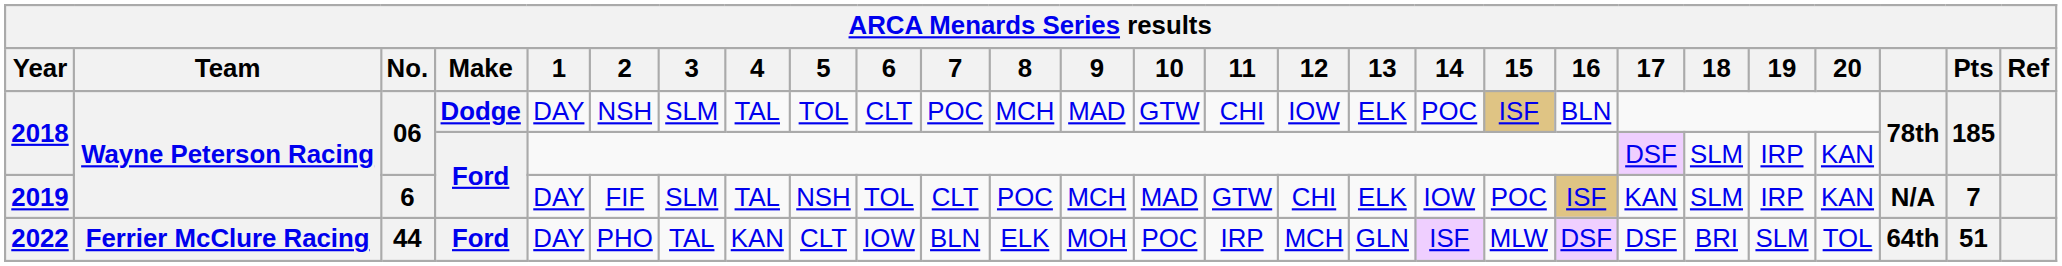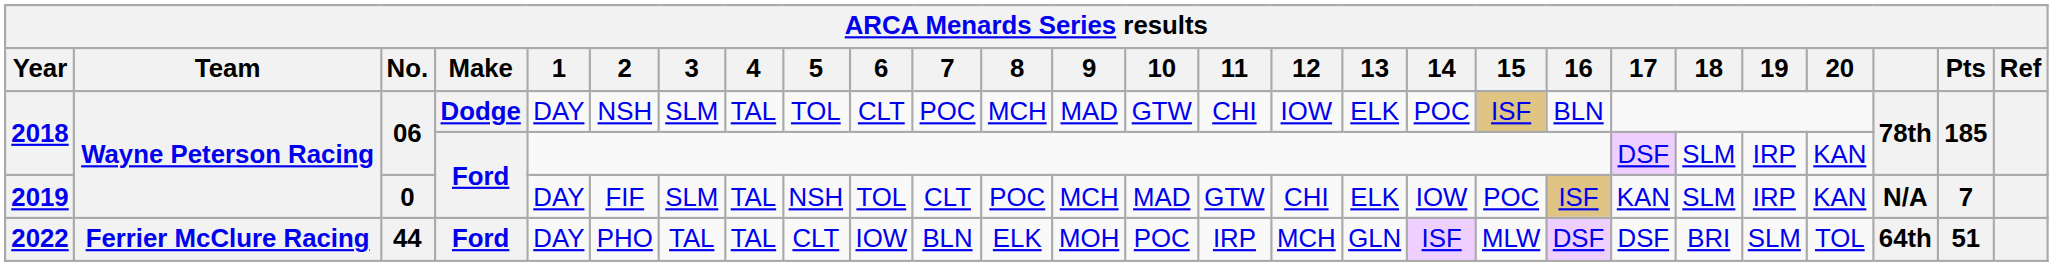 <table class="wikitable" style="text-align:center; font-size:75%">
 <tr>
 <th colspan=48><a href='#'>ARCA Menards Series</a> results</th>
 </tr>
 <tr>
 <th>Year</th>
 <th>Team</th>
 <th>No.</th>
 <th>Make</th>
 <th>1</th>
 <th>2</th>
 <th>3</th>
 <th>4</th>
 <th>5</th>
 <th>6</th>
 <th>7</th>
 <th>8</th>
 <th>9</th>
 <th>10</th>
 <th>11</th>
 <th>12</th>
 <th>13</th>
 <th>14</th>
 <th>15</th>
 <th>16</th>
 <th>17</th>
 <th>18</th>
 <th>19</th>
 <th>20</th>
 <th></th>
 <th>Pts</th>
 <th>Ref</th>
 </tr>
 <tr>
 <th rowspan=2><a href='#'>2018</a></th>
 <th rowspan=3><a href='#'>Wayne Peterson Racing</a></th>
 <th rowspan=2>06</th>
 <th><a href='#'>Dodge</a></th>
 <td><a href='#'>DAY</a></td>
 <td><a href='#'>NSH</a></td>
 <td><a href='#'>SLM</a></td>
 <td><a href='#'>TAL</a></td>
 <td><a href='#'>TOL</a></td>
 <td><a href='#'>CLT</a></td>
 <td><a href='#'>POC</a></td>
 <td><a href='#'>MCH</a></td>
 <td><a href='#'>MAD</a></td>
 <td><a href='#'>GTW</a></td>
 <td><a href='#'>CHI</a></td>
 <td><a href='#'>IOW</a></td>
 <td><a href='#'>ELK</a></td>
 <td><a href='#'>POC</a></td>
 <td style="background:#DFC484;"><a href='#'>ISF</a><br></td>
 <td><a href='#'>BLN</a></td>
 <td colspan=4></td>
 <th rowspan=2>78th</th>
 <th rowspan=2>185</th>
 <th rowspan=2></th>
 </tr>
 <tr>
 <th rowspan=2><a href='#'>Ford</a></th>
 <td colspan=16></td>
 <td style="background:#EFCFFF;"><a href='#'>DSF</a><br></td>
 <td><a href='#'>SLM</a></td>
 <td><a href='#'>IRP</a></td>
 <td><a href='#'>KAN</a></td>
 </tr>
 <tr>
 <th><a href='#'>2019</a></th>
-<th>6</th>
+<th>0</th>
 <td><a href='#'>DAY</a></td>
 <td><a href='#'>FIF</a></td>
 <td><a href='#'>SLM</a></td>
 <td><a href='#'>TAL</a></td>
 <td><a href='#'>NSH</a></td>
 <td><a href='#'>TOL</a></td>
 <td><a href='#'>CLT</a></td>
 <td><a href='#'>POC</a></td>
 <td><a href='#'>MCH</a></td>
 <td><a href='#'>MAD</a></td>
 <td><a href='#'>GTW</a></td>
 <td><a href='#'>CHI</a></td>
 <td><a href='#'>ELK</a></td>
 <td><a href='#'>IOW</a></td>
 <td><a href='#'>POC</a></td>
 <td style="background:#DFC484;"><a href='#'>ISF</a><br></td>
 <td><a href='#'>KAN</a></td>
 <td><a href='#'>SLM</a></td>
 <td><a href='#'>IRP</a></td>
 <td><a href='#'>KAN</a></td>
 <th>N/A</th>
 <th>7</th>
 <th></th>
 </tr>
 <tr>
 <th><a href='#'>2022</a></th>
 <th><a href='#'>Ferrier McClure Racing</a></th>
 <th>44</th>
 <th><a href='#'>Ford</a></th>
 <td><a href='#'>DAY</a></td>
 <td><a href='#'>PHO</a></td>
 <td><a href='#'>TAL</a></td>
-<td><a href='#'>KAN</a></td>
+<td><a href='#'>TAL</a></td>
 <td><a href='#'>CLT</a></td>
 <td><a href='#'>IOW</a></td>
 <td><a href='#'>BLN</a></td>
 <td><a href='#'>ELK</a></td>
 <td><a href='#'>MOH</a></td>
 <td><a href='#'>POC</a></td>
 <td><a href='#'>IRP</a></td>
 <td><a href='#'>MCH</a></td>
 <td><a href='#'>GLN</a></td>
 <td style="background:#EFCFFF;"><a href='#'>ISF</a><br></td>
 <td><a href='#'>MLW</a></td>
 <td style="background:#EFCFFF;"><a href='#'>DSF</a><br></td>
 <td><a href='#'>DSF</a></td>
 <td><a href='#'>BRI</a></td>
 <td><a href='#'>SLM</a></td>
 <td><a href='#'>TOL</a></td>
 <th>64th</th>
 <th>51</th>
 <th></th>
 </tr>
 </table>
